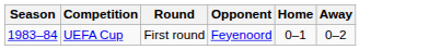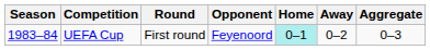 <table class="wikitable">
 <tr>
 <th>Season</th>
 <th>Competition</th>
 <th>Round</th>
 <th>Opponent</th>
 <th>Home</th>
 <th>Away</th>
+<th>Aggregate</th>
 </tr>
 <tr>
 <td><a href='#'>1983–84</a></td>
 <td><a href='#'>UEFA Cup</a></td>
 <td>First round</td>
 <td> <a href='#'>Feyenoord</a></td>
-<td align="center">0–1</td>
+<td align="center" style="background: paleturquoise;">0–1</td>
 <td align="center">0–2</td>
+<td align="center">0–3</td>
 </tr>
 </table>
